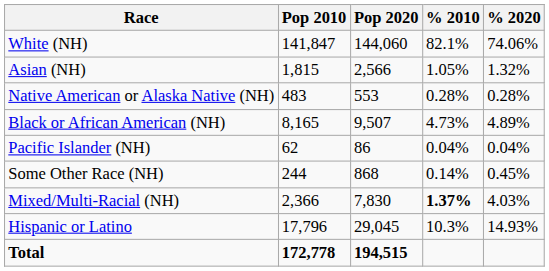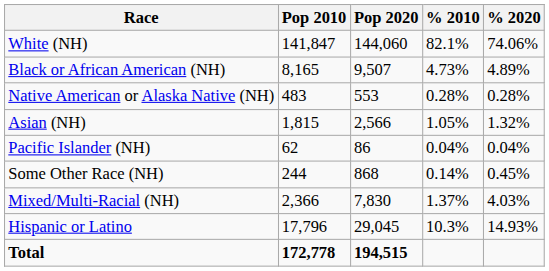 <table class="wikitable">
 <tr>
 <th>Race</th>
 <th>Pop 2010</th>
 <th>Pop 2020</th>
 <th>% 2010</th>
 <th>% 2020</th>
 </tr>
 <tr>
 <td><a href='#'>White</a> (NH)</td>
 <td>141,847</td>
 <td>144,060</td>
 <td>82.1%</td>
 <td>74.06%</td>
 </tr>
 <tr>
-<td><a href='#'>Asian</a> (NH)</td>
-<td>1,815</td>
-<td>2,566</td>
-<td>1.05%</td>
-<td>1.32%</td>
+<td><a href='#'>Black or African American</a> (NH)</td>
+<td>8,165</td>
+<td>9,507</td>
+<td>4.73%</td>
+<td>4.89%</td>
 </tr>
 <tr>
 <td><a href='#'>Native American</a> or <a href='#'>Alaska Native</a> (NH)</td>
 <td>483</td>
 <td>553</td>
 <td>0.28%</td>
 <td>0.28%</td>
 </tr>
 <tr>
-<td><a href='#'>Black or African American</a> (NH)</td>
-<td>8,165</td>
-<td>9,507</td>
-<td>4.73%</td>
-<td>4.89%</td>
+<td><a href='#'>Asian</a> (NH)</td>
+<td>1,815</td>
+<td>2,566</td>
+<td>1.05%</td>
+<td>1.32%</td>
 </tr>
 <tr>
 <td><a href='#'>Pacific Islander</a> (NH)</td>
 <td>62</td>
 <td>86</td>
 <td>0.04%</td>
 <td>0.04%</td>
 </tr>
 <tr>
 <td>Some Other Race (NH)</td>
 <td>244</td>
 <td>868</td>
 <td>0.14%</td>
 <td>0.45%</td>
 </tr>
 <tr>
 <td><a href='#'>Mixed/Multi-Racial</a> (NH)</td>
 <td>2,366</td>
 <td>7,830</td>
-<td><strong>1.37%</strong></td>
+<td>1.37%</td>
 <td>4.03%</td>
 </tr>
 <tr>
 <td><a href='#'>Hispanic or Latino</a></td>
 <td>17,796</td>
 <td>29,045</td>
 <td>10.3%</td>
 <td>14.93%</td>
 </tr>
 <tr>
 <td><strong>Total</strong></td>
 <td><strong>172,778</strong></td>
 <td><strong>194,515</strong></td>
 <td></td>
 <td></td>
 </tr>
 </table>
